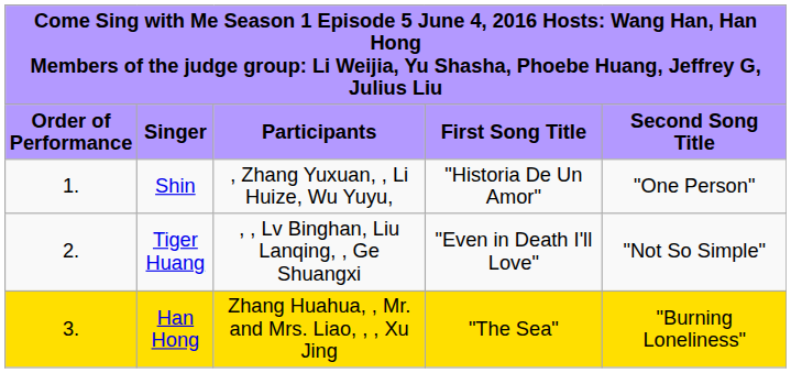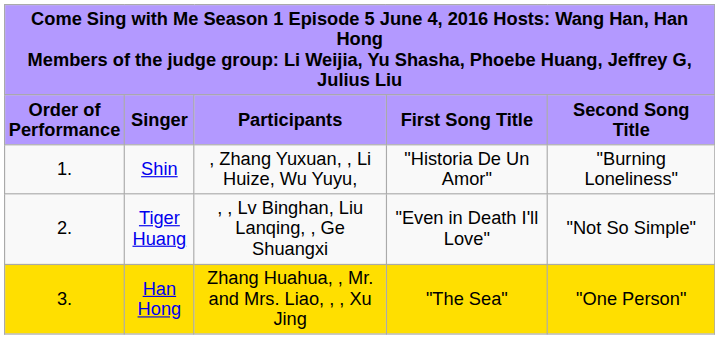 <table class="wikitable sortable mw-collapsible" width="100%" style="text-align:center">
 <tr style="background:#B399FF">
 <td colspan="5"><div><strong>Come Sing with Me Season 1 Episode 5 June 4, 2016 Hosts: Wang Han, Han Hong<br>Members of the judge group: Li Weijia, Yu Shasha, Phoebe Huang, Jeffrey G, Julius Liu</strong></div></td>
 </tr>
 <tr style="background:#B399FF">
 <td style="width:8%"><strong>Order of Performance</strong></td>
 <td style="width:10%"><strong>Singer</strong></td>
 <td style="width:30%"><strong>Participants</strong></td>
 <td style="width:26%"><strong>First Song Title</strong></td>
 <td style="width:26%"><strong>Second Song Title</strong></td>
 </tr>
 <tr>
 <td>1.</td>
 <td><a href='#'>Shin</a></td>
 <td>, Zhang Yuxuan, , Li Huize, Wu Yuyu,  </td>
 <td>"Historia De Un Amor"</td>
-<td>"One Person"</td>
+<td>"Burning Loneliness"</td>
 </tr>
 <tr>
 <td>2.</td>
 <td><a href='#'>Tiger Huang</a></td>
 <td>, , Lv Binghan, Liu Lanqing, , Ge Shuangxi</td>
 <td>"Even in Death I'll Love"</td>
 <td>"Not So Simple"</td>
 </tr>
 <tr style="background:#FFDF00">
 <td>3.</td>
 <td><a href='#'>Han Hong</a></td>
 <td>Zhang Huahua, , Mr. and Mrs. Liao, , , Xu Jing</td>
 <td>"The Sea"</td>
-<td>"Burning Loneliness"</td>
+<td>"One Person"</td>
 </tr>
 </table>
